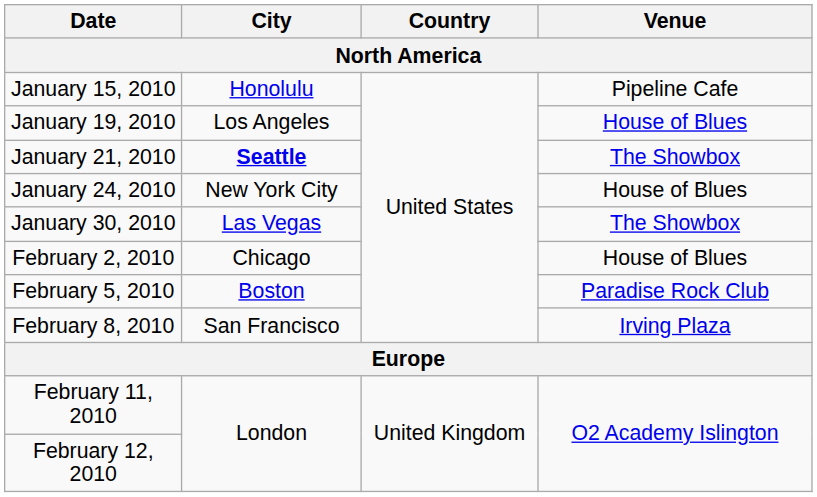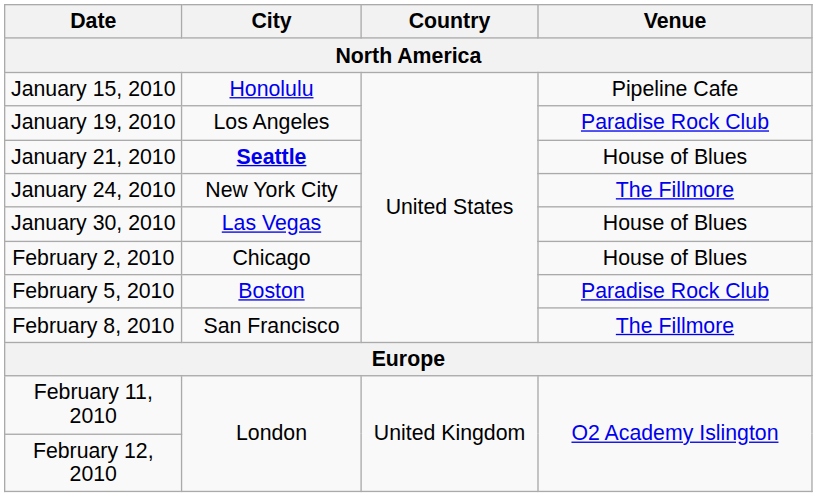 <table class="wikitable" style="text-align:center;">
 <tr>
 <th style="width:150px;">Date</th>
 <th style="width:150px;">City</th>
 <th style="width:150px;">Country</th>
 <th style="width:250px;">Venue</th>
 </tr>
 <tr>
 <th colspan="4">North America</th>
 </tr>
 <tr>
 <td>January 15, 2010</td>
 <td><a href='#'>Honolulu</a></td>
 <td rowspan="8">United States</td>
 <td>Pipeline Cafe</td>
 </tr>
 <tr>
 <td>January 19, 2010</td>
 <td>Los Angeles</td>
-<td><a href='#'>House of Blues</a></td>
+<td><a href='#'>Paradise Rock Club</a></td>
 </tr>
 <tr>
 <td>January 21, 2010</td>
 <td><strong><a href='#'>Seattle</a></strong></td>
-<td><a href='#'>The Showbox</a></td>
+<td>House of Blues</td>
 </tr>
 <tr>
 <td>January 24, 2010</td>
 <td>New York City</td>
-<td>House of Blues</td>
+<td><a href='#'>The Fillmore</a></td>
 </tr>
 <tr>
 <td>January 30, 2010</td>
 <td><a href='#'>Las Vegas</a></td>
-<td><a href='#'>The Showbox</a></td>
+<td>House of Blues</td>
 </tr>
 <tr>
 <td>February 2, 2010</td>
 <td>Chicago</td>
 <td>House of Blues</td>
 </tr>
 <tr>
 <td>February 5, 2010</td>
 <td><a href='#'>Boston</a></td>
 <td><a href='#'>Paradise Rock Club</a></td>
 </tr>
 <tr>
 <td>February 8, 2010</td>
 <td>San Francisco</td>
-<td><a href='#'>Irving Plaza</a></td>
+<td><a href='#'>The Fillmore</a></td>
 </tr>
 <tr>
 <th colspan="4">Europe</th>
 </tr>
 <tr>
 <td>February 11, 2010</td>
 <td rowspan="2">London</td>
 <td rowspan="2">United Kingdom</td>
 <td rowspan="2"><a href='#'>O2 Academy Islington</a></td>
 </tr>
 <tr>
 <td>February 12, 2010</td>
 </tr>
 </table>
